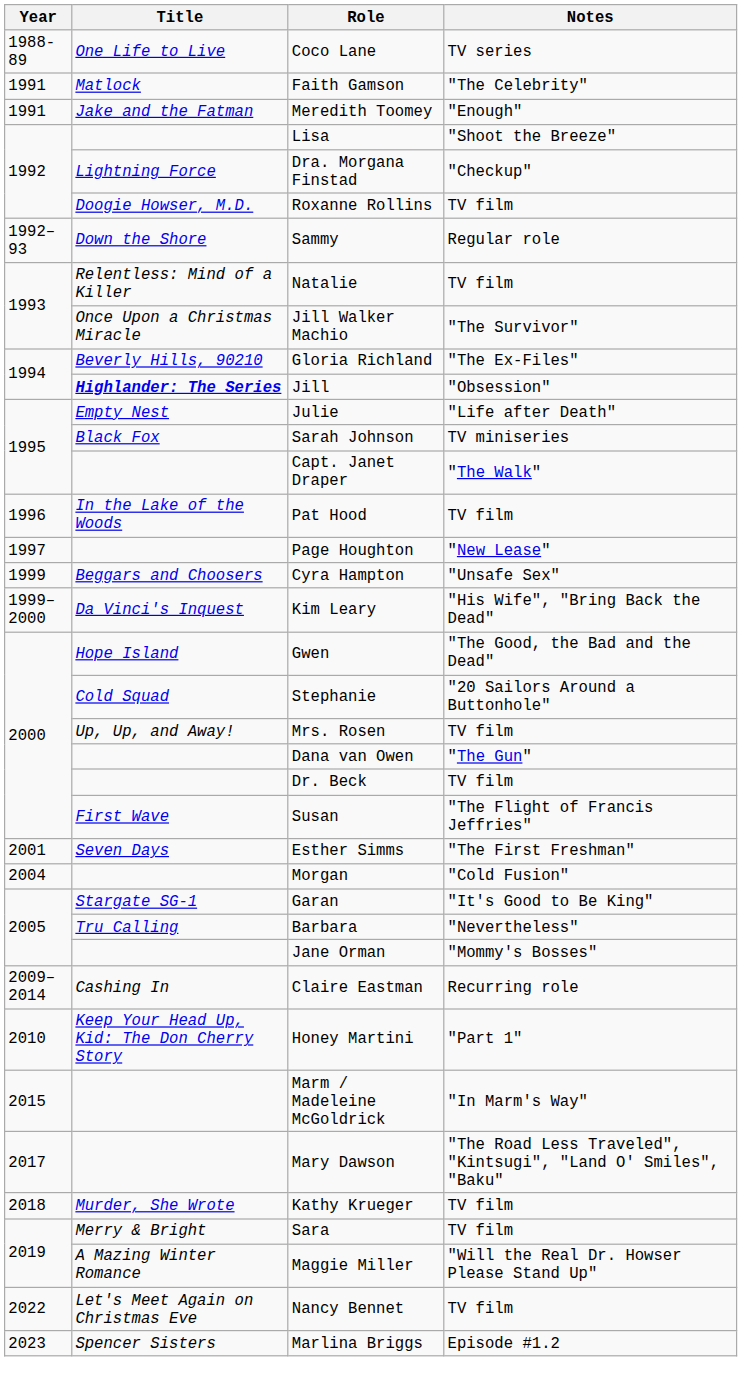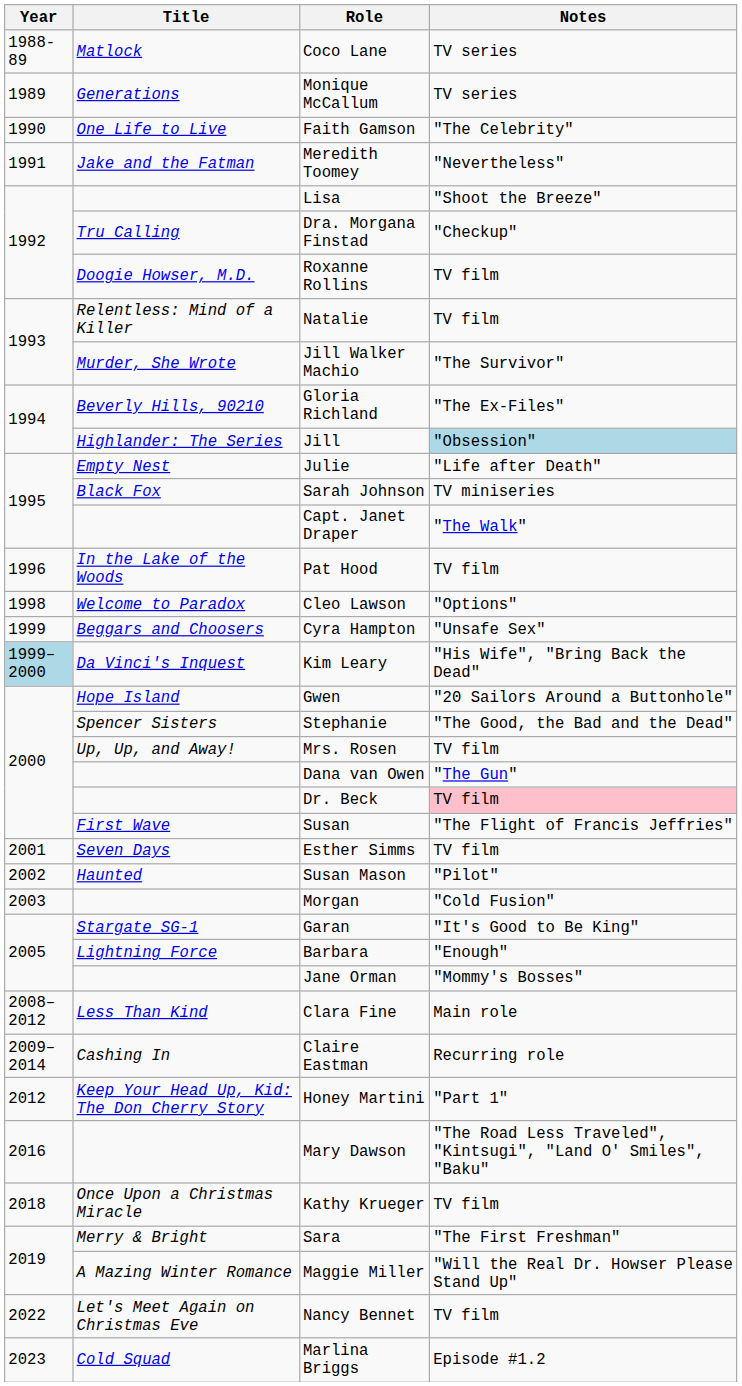 <table class="wikitable sortable">
 <tr>
 <th>Year</th>
 <th>Title</th>
 <th>Role</th>
 <th class="unsortable">Notes</th>
 </tr>
 <tr>
 <td>1988-89</td>
-<td><em><a href='#'>One Life to Live</a></em></td>
+<td><em><a href='#'>Matlock</a></em></td>
 <td>Coco Lane</td>
 <td>TV series</td>
 </tr>
 <tr>
-<td>1991</td>
-<td><em><a href='#'>Matlock</a></em></td>
+<td>1989</td>
+<td><em><a href='#'>Generations</a></em></td>
+<td>Monique McCallum</td>
+<td>TV series</td>
+</tr>
+<tr>
+<td>1990</td>
+<td><em><a href='#'>One Life to Live</a></em></td>
 <td>Faith Gamson</td>
 <td>"The Celebrity"</td>
 </tr>
 <tr>
 <td>1991</td>
 <td><em><a href='#'>Jake and the Fatman</a></em></td>
 <td>Meredith Toomey</td>
-<td>"Enough"</td>
+<td>"Nevertheless"</td>
 </tr>
 <tr>
 <td rowspan="3">1992</td>
 <td><em></em></td>
 <td>Lisa</td>
 <td>"Shoot the Breeze"</td>
 </tr>
 <tr>
-<td><em><a href='#'>Lightning Force</a></em></td>
+<td><em><a href='#'>Tru Calling</a></em></td>
 <td>Dra. Morgana Finstad</td>
 <td>"Checkup"</td>
 </tr>
 <tr>
 <td><em><a href='#'>Doogie Howser, M.D.</a></em></td>
 <td>Roxanne Rollins</td>
 <td>TV film</td>
 </tr>
 <tr>
-<td>1992–93</td>
-<td><em><a href='#'>Down the Shore</a></em></td>
-<td>Sammy</td>
-<td>Regular role</td>
-</tr>
-<tr>
 <td rowspan="2">1993</td>
 <td><em>Relentless: Mind of a Killer</em></td>
 <td>Natalie</td>
 <td>TV film</td>
 </tr>
 <tr>
-<td><em>Once Upon a Christmas Miracle</em></td>
+<td><em><a href='#'>Murder, She Wrote</a></em></td>
 <td>Jill Walker Machio</td>
 <td>"The Survivor"</td>
 </tr>
 <tr>
 <td rowspan="2">1994</td>
 <td><em><a href='#'>Beverly Hills, 90210</a></em></td>
 <td>Gloria Richland</td>
 <td>"The Ex-Files"</td>
 </tr>
 <tr>
-<td><strong><em><a href='#'>Highlander: The Series</a></em></strong></td>
+<td><em><a href='#'>Highlander: The Series</a></em></td>
 <td>Jill</td>
-<td>"Obsession"</td>
+<td style="background: lightblue;">"Obsession"</td>
 </tr>
 <tr>
 <td rowspan="3">1995</td>
 <td><em><a href='#'>Empty Nest</a></em></td>
 <td>Julie</td>
 <td>"Life after Death"</td>
 </tr>
 <tr>
 <td><em><a href='#'>Black Fox</a></em></td>
 <td>Sarah Johnson</td>
 <td>TV miniseries</td>
 </tr>
 <tr>
 <td><em></em></td>
 <td>Capt. Janet Draper</td>
 <td>"<a href='#'>The Walk</a>"</td>
 </tr>
 <tr>
 <td>1996</td>
 <td><em><a href='#'>In the Lake of the Woods</a></em></td>
 <td>Pat Hood</td>
 <td>TV film</td>
 </tr>
 <tr>
-<td>1997</td>
-<td><em></em></td>
-<td>Page Houghton</td>
-<td>"<a href='#'>New Lease</a>"</td>
+<td>1998</td>
+<td><em><a href='#'>Welcome to Paradox</a></em></td>
+<td>Cleo Lawson</td>
+<td>"Options"</td>
 </tr>
 <tr>
 <td>1999</td>
 <td><em><a href='#'>Beggars and Choosers</a></em></td>
 <td>Cyra Hampton</td>
 <td>"Unsafe Sex"</td>
 </tr>
 <tr>
-<td>1999–2000</td>
+<td style="background: lightblue;">1999–2000</td>
 <td><em><a href='#'>Da Vinci's Inquest</a></em></td>
 <td>Kim Leary</td>
 <td>"His Wife", "Bring Back the Dead"</td>
 </tr>
 <tr>
 <td rowspan="6">2000</td>
 <td><em><a href='#'>Hope Island</a></em></td>
 <td>Gwen</td>
-<td>"The Good, the Bad and the Dead"</td>
+<td>"20 Sailors Around a Buttonhole"</td>
 </tr>
 <tr>
-<td><em><a href='#'>Cold Squad</a></em></td>
+<td><em>Spencer Sisters</em></td>
 <td>Stephanie</td>
-<td>"20 Sailors Around a Buttonhole"</td>
+<td>"The Good, the Bad and the Dead"</td>
 </tr>
 <tr>
 <td><em>Up, Up, and Away!</em></td>
 <td>Mrs. Rosen</td>
 <td>TV film</td>
 </tr>
 <tr>
 <td><em></em></td>
 <td>Dana van Owen</td>
 <td>"<a href='#'>The Gun</a>"</td>
 </tr>
 <tr>
 <td><em></em></td>
 <td>Dr. Beck</td>
-<td>TV film</td>
+<td style="background: pink;">TV film</td>
 </tr>
 <tr>
 <td><em><a href='#'>First Wave</a></em></td>
 <td>Susan</td>
 <td>"The Flight of Francis Jeffries"</td>
 </tr>
 <tr>
 <td>2001</td>
 <td><em><a href='#'>Seven Days</a></em></td>
 <td>Esther Simms</td>
-<td>"The First Freshman"</td>
+<td>TV film</td>
 </tr>
 <tr>
-<td>2004</td>
+<td>2002</td>
+<td><em><a href='#'>Haunted</a></em></td>
+<td>Susan Mason</td>
+<td>"Pilot"</td>
+</tr>
+<tr>
+<td>2003</td>
 <td><em></em></td>
 <td>Morgan</td>
 <td>"Cold Fusion"</td>
 </tr>
 <tr>
 <td rowspan="3">2005</td>
 <td><em><a href='#'>Stargate SG-1</a></em></td>
 <td>Garan</td>
 <td>"It's Good to Be King"</td>
 </tr>
 <tr>
-<td><em><a href='#'>Tru Calling</a></em></td>
+<td><em><a href='#'>Lightning Force</a></em></td>
 <td>Barbara</td>
-<td>"Nevertheless"</td>
+<td>"Enough"</td>
 </tr>
 <tr>
 <td><em></em></td>
 <td>Jane Orman</td>
 <td>"Mommy's Bosses"</td>
+</tr>
+<tr>
+<td>2008–2012</td>
+<td><em><a href='#'>Less Than Kind</a></em></td>
+<td>Clara Fine</td>
+<td>Main role</td>
 </tr>
 <tr>
 <td>2009–2014</td>
 <td><em>Cashing In</em></td>
 <td>Claire Eastman</td>
 <td>Recurring role</td>
 </tr>
 <tr>
-<td>2010</td>
+<td>2012</td>
 <td><em><a href='#'>Keep Your Head Up, Kid: The Don Cherry Story</a></em></td>
 <td>Honey Martini</td>
 <td>"Part 1"</td>
 </tr>
 <tr>
-<td>2015</td>
-<td><em></em></td>
-<td>Marm / Madeleine McGoldrick</td>
-<td>"In Marm's Way"</td>
-</tr>
-<tr>
-<td>2017</td>
+<td>2016</td>
 <td><em></em></td>
 <td>Mary Dawson</td>
 <td>"The Road Less Traveled", "Kintsugi", "Land O' Smiles", "Baku"</td>
 </tr>
 <tr>
 <td>2018</td>
-<td><em><a href='#'>Murder, She Wrote</a></em></td>
+<td><em>Once Upon a Christmas Miracle</em></td>
 <td>Kathy Krueger</td>
 <td>TV film</td>
 </tr>
 <tr>
 <td rowspan="2">2019</td>
 <td><em>Merry & Bright</em></td>
 <td>Sara</td>
-<td>TV film</td>
+<td>"The First Freshman"</td>
 </tr>
 <tr>
 <td><em>A Mazing Winter Romance</em></td>
 <td>Maggie Miller</td>
 <td>"Will the Real Dr. Howser Please Stand Up"</td>
 </tr>
 <tr>
 <td>2022</td>
 <td><em>Let's Meet Again on Christmas Eve</em></td>
 <td>Nancy Bennet</td>
 <td>TV film</td>
 </tr>
 <tr>
 <td>2023</td>
-<td><em>Spencer Sisters</em></td>
+<td><em><a href='#'>Cold Squad</a></em></td>
 <td>Marlina Briggs</td>
 <td>Episode #1.2</td>
 </tr>
 </table>
